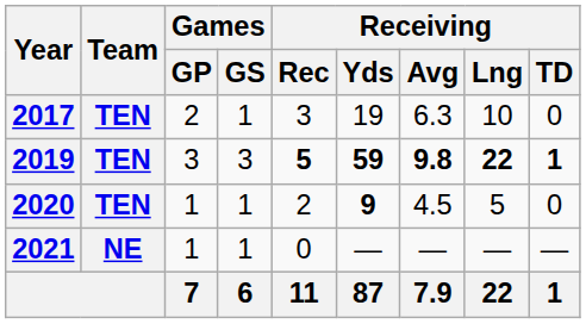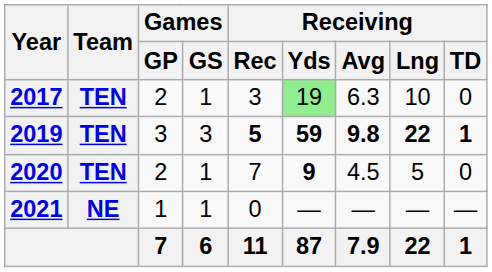 <table class=wikitable style="text-align:center;">
 <tr>
 <th rowspan="2">Year</th>
 <th rowspan="2">Team</th>
 <th colspan="2">Games</th>
 <th colspan="5">Receiving</th>
 </tr>
 <tr>
 <th>GP</th>
 <th>GS</th>
 <th>Rec</th>
 <th>Yds</th>
 <th>Avg</th>
 <th>Lng</th>
 <th>TD</th>
 </tr>
 <tr>
 <th><a href='#'>2017</a></th>
 <th><a href='#'>TEN</a></th>
 <td>2</td>
 <td>1</td>
 <td>3</td>
-<td>19</td>
+<td style="background: lightgreen;">19</td>
 <td>6.3</td>
 <td>10</td>
 <td>0</td>
 </tr>
 <tr>
 <th><a href='#'>2019</a></th>
 <th><a href='#'>TEN</a></th>
 <td>3</td>
 <td>3</td>
 <td><strong>5</strong></td>
 <td><strong>59</strong></td>
 <td><strong>9.8</strong></td>
 <td><strong>22</strong></td>
 <td><strong>1</strong></td>
 </tr>
 <tr>
 <th><a href='#'>2020</a></th>
 <th><a href='#'>TEN</a></th>
+<td>2</td>
 <td>1</td>
-<td>1</td>
-<td>2</td>
+<td>7</td>
 <td><strong>9</strong></td>
 <td>4.5</td>
 <td>5</td>
 <td>0</td>
 </tr>
 <tr>
 <th><a href='#'>2021</a></th>
 <th><a href='#'>NE</a></th>
 <td>1</td>
 <td>1</td>
 <td>0</td>
 <td>—</td>
 <td>—</td>
 <td>—</td>
 <td>—</td>
 </tr>
 <tr>
 <th colspan="2"></th>
 <th>7</th>
 <th>6</th>
 <th>11</th>
 <th>87</th>
 <th>7.9</th>
 <th>22</th>
 <th>1</th>
 </tr>
 </table>
